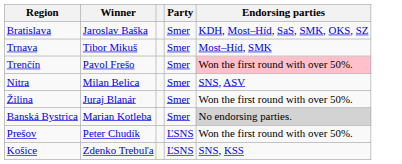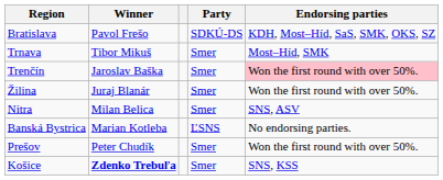 <table class="wikitable sortable">
 <tr>
 <th>Region</th>
 <th>Winner</th>
 <th class="unsortable"></th>
 <th>Party</th>
 <th>Endorsing parties</th>
 </tr>
 <tr>
 <td><a href='#'>Bratislava</a></td>
-<td><a href='#'>Jaroslav Baška</a></td>
+<td><a href='#'>Pavol Frešo</a></td>
 <td width=5px bgcolor=></td>
-<td><a href='#'>Smer</a></td>
+<td><a href='#'>SDKÚ-DS</a></td>
 <td><a href='#'>KDH</a>, <a href='#'>Most–Híd</a>, <a href='#'>SaS</a>, <a href='#'>SMK</a>, <a href='#'>OKS</a>, <a href='#'>SZ</a></td>
 </tr>
 <tr>
 <td><a href='#'>Trnava</a></td>
 <td><a href='#'>Tibor Mikuš</a></td>
 <td bgcolor=></td>
 <td><a href='#'>Smer</a></td>
 <td><a href='#'>Most–Híd</a>, <a href='#'>SMK</a></td>
 </tr>
 <tr>
 <td><a href='#'>Trenčín</a></td>
-<td><a href='#'>Pavol Frešo</a></td>
+<td><a href='#'>Jaroslav Baška</a></td>
 <td bgcolor=></td>
 <td><a href='#'>Smer</a></td>
 <td style="background: pink;">Won the first round with over 50%.</td>
+</tr>
+<tr>
+<td><a href='#'>Žilina</a></td>
+<td><a href='#'>Juraj Blanár</a></td>
+<td bgcolor=></td>
+<td><a href='#'>Smer</a></td>
+<td>Won the first round with over 50%.</td>
 </tr>
 <tr>
 <td><a href='#'>Nitra</a></td>
 <td><a href='#'>Milan Belica</a></td>
 <td bgcolor=></td>
 <td><a href='#'>Smer</a></td>
 <td><a href='#'>SNS</a>, <a href='#'>ASV</a></td>
 </tr>
 <tr>
-<td><a href='#'>Žilina</a></td>
-<td><a href='#'>Juraj Blanár</a></td>
+<td><a href='#'>Banská Bystrica</a></td>
+<td><a href='#'>Marian Kotleba</a></td>
+<td bgcolor=></td>
+<td><a href='#'>ĽSNS</a></td>
+<td>No endorsing parties.</td>
+</tr>
+<tr>
+<td><a href='#'>Prešov</a></td>
+<td><a href='#'>Peter Chudík</a></td>
 <td bgcolor=></td>
 <td><a href='#'>Smer</a></td>
 <td>Won the first round with over 50%.</td>
 </tr>
 <tr>
-<td><a href='#'>Banská Bystrica</a></td>
-<td><a href='#'>Marian Kotleba</a></td>
+<td><a href='#'>Košice</a></td>
+<td><strong><a href='#'>Zdenko Trebuľa</a></strong></td>
 <td bgcolor=></td>
 <td><a href='#'>Smer</a></td>
-<td style="background: lightgrey;">No endorsing parties.</td>
-</tr>
-<tr>
-<td><a href='#'>Prešov</a></td>
-<td><a href='#'>Peter Chudík</a></td>
-<td bgcolor=></td>
-<td><a href='#'>ĽSNS</a></td>
-<td>Won the first round with over 50%.</td>
-</tr>
-<tr>
-<td><a href='#'>Košice</a></td>
-<td><a href='#'>Zdenko Trebuľa</a></td>
-<td bgcolor=></td>
-<td><a href='#'>ĽSNS</a></td>
 <td><a href='#'>SNS</a>, <a href='#'>KSS</a></td>
 </tr>
 </table>
